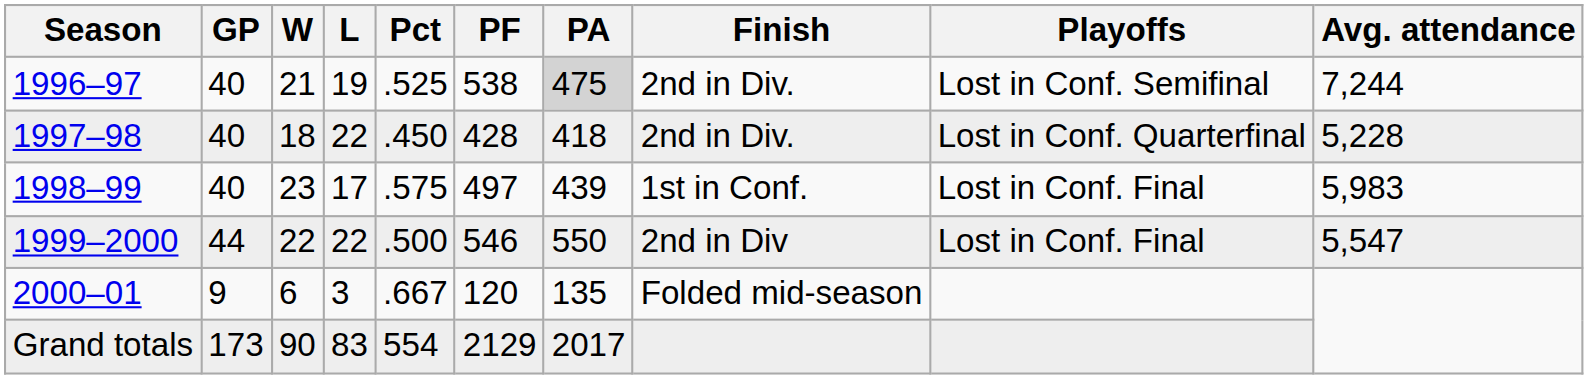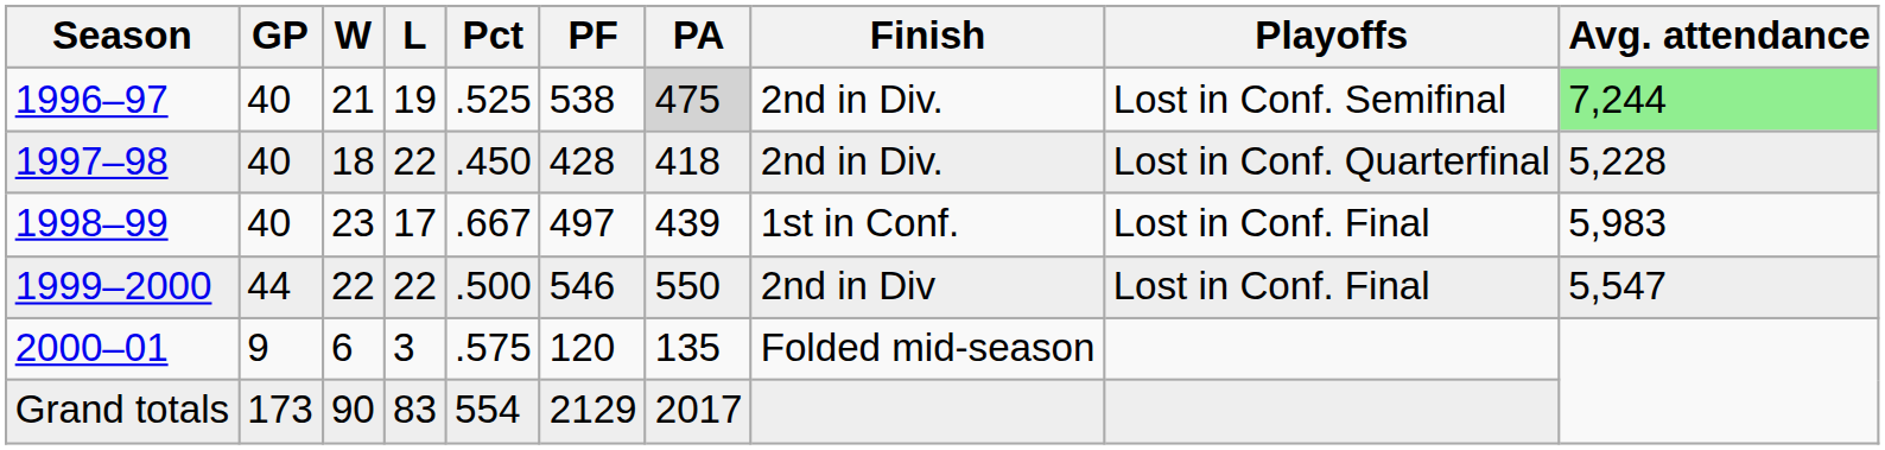 <table class="wikitable">
 <tr>
 <th>Season</th>
 <th>GP</th>
 <th>W</th>
 <th>L</th>
 <th>Pct</th>
 <th>PF</th>
 <th>PA</th>
 <th>Finish</th>
 <th>Playoffs</th>
 <th>Avg. attendance</th>
 </tr>
 <tr>
 <td><a href='#'>1996–97</a></td>
 <td>40</td>
 <td>21</td>
 <td>19</td>
 <td>.525</td>
 <td>538</td>
 <td style="background: lightgrey;">475</td>
 <td>2nd in Div.</td>
 <td>Lost in Conf. Semifinal</td>
-<td>7,244</td>
+<td style="background: lightgreen;">7,244</td>
 </tr>
 <tr bgcolor="#eeeeee">
 <td><a href='#'>1997–98</a></td>
 <td>40</td>
 <td>18</td>
 <td>22</td>
 <td>.450</td>
 <td>428</td>
 <td>418</td>
 <td>2nd in Div.</td>
 <td>Lost in Conf. Quarterfinal</td>
 <td>5,228</td>
 </tr>
 <tr>
 <td><a href='#'>1998–99</a></td>
 <td>40</td>
 <td>23</td>
 <td>17</td>
-<td>.575</td>
+<td>.667</td>
 <td>497</td>
 <td>439</td>
 <td>1st in Conf.</td>
 <td>Lost in Conf. Final</td>
 <td>5,983</td>
 </tr>
 <tr bgcolor="#eeeeee">
 <td><a href='#'>1999–2000</a></td>
 <td>44</td>
 <td>22</td>
 <td>22</td>
 <td>.500</td>
 <td>546</td>
 <td>550</td>
 <td>2nd in Div</td>
 <td>Lost in Conf. Final</td>
 <td>5,547</td>
 </tr>
 <tr>
 <td><a href='#'>2000–01</a></td>
 <td>9</td>
 <td>6</td>
 <td>3</td>
-<td>.667</td>
+<td>.575</td>
 <td>120</td>
 <td>135</td>
 <td>Folded mid-season</td>
 <td></td>
 </tr>
 <tr bgcolor="#eeeeee">
 <td>Grand totals</td>
 <td>173</td>
 <td>90</td>
 <td>83</td>
 <td>554</td>
 <td>2129</td>
 <td>2017</td>
 <td></td>
 <td></td>
 </tr>
 </table>
